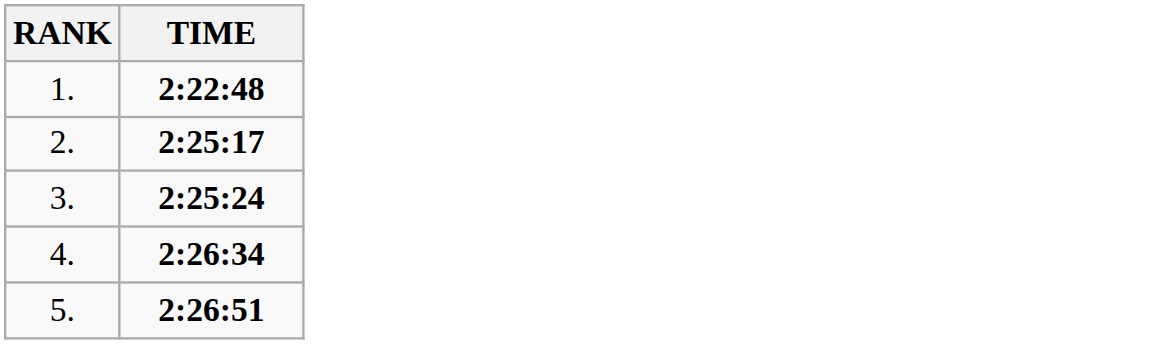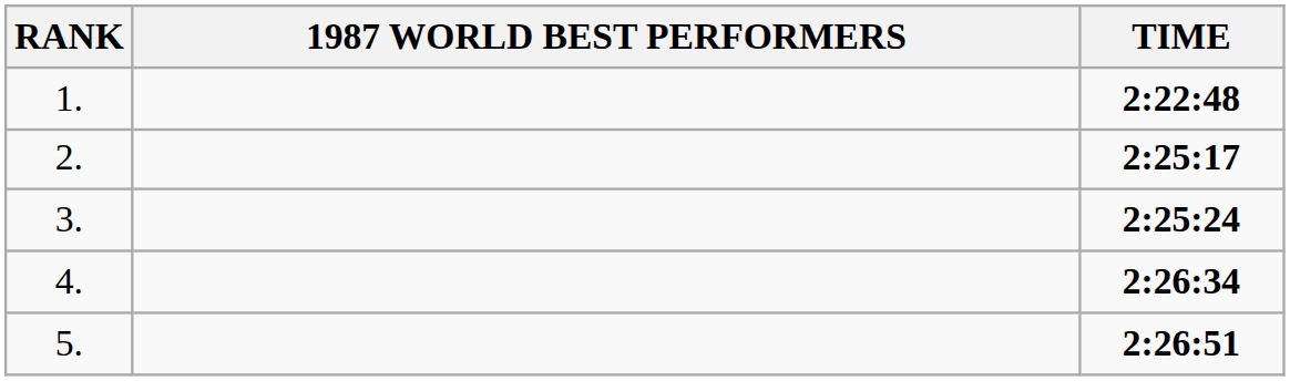 <table class="wikitable" style="border-collapse: collapse; font-size: 90%;">
 <tr>
 <th>RANK</th>
+<th align="center" style="width: 25em">1987 WORLD BEST PERFORMERS</th>
 <th align="center" style="width: 5em">TIME</th>
 </tr>
 <tr>
 <td align="center">1.</td>
+<td></td>
 <td align="center"><strong>2:22:48</strong></td>
 </tr>
 <tr>
 <td align="center">2.</td>
+<td></td>
 <td align="center"><strong>2:25:17</strong></td>
 </tr>
 <tr>
 <td align="center">3.</td>
+<td></td>
 <td align="center"><strong>2:25:24</strong></td>
 </tr>
 <tr>
 <td align="center">4.</td>
+<td></td>
 <td align="center"><strong>2:26:34</strong></td>
 </tr>
 <tr>
 <td align="center">5.</td>
+<td></td>
 <td align="center"><strong>2:26:51</strong></td>
 </tr>
 </table>
